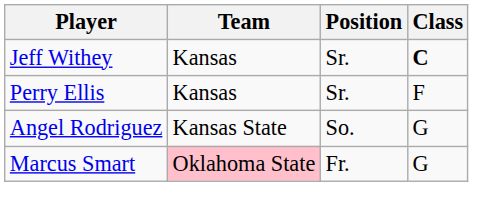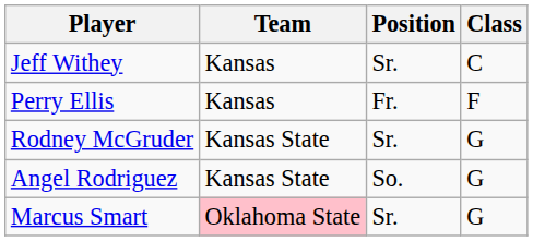 <table class="wikitable">
 <tr>
 <th>Player</th>
 <th>Team</th>
 <th>Position</th>
 <th>Class</th>
 </tr>
 <tr>
 <td><a href='#'>Jeff Withey</a></td>
 <td>Kansas</td>
 <td>Sr.</td>
-<td><strong>C</strong></td>
+<td>C</td>
 </tr>
 <tr>
 <td><a href='#'>Perry Ellis</a></td>
 <td>Kansas</td>
+<td>Fr.</td>
+<td>F</td>
+</tr>
+<tr>
+<td><a href='#'>Rodney McGruder</a></td>
+<td>Kansas State</td>
 <td>Sr.</td>
-<td>F</td>
+<td>G</td>
 </tr>
 <tr>
 <td><a href='#'>Angel Rodriguez</a></td>
 <td>Kansas State</td>
 <td>So.</td>
 <td>G</td>
 </tr>
 <tr>
 <td><a href='#'>Marcus Smart</a></td>
 <td style="background: pink;">Oklahoma State</td>
-<td>Fr.</td>
+<td>Sr.</td>
 <td>G</td>
 </tr>
 </table>
